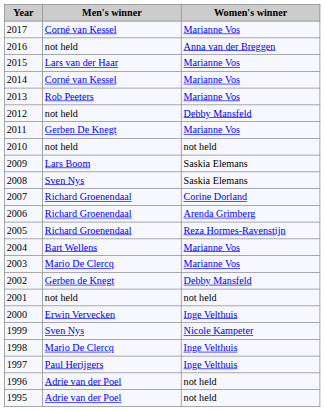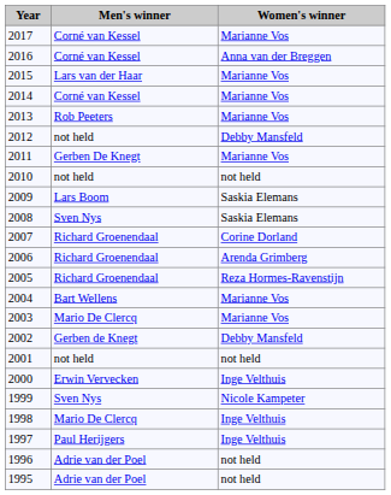 <table bgcolor="#f7f8ff" cellpadding="3" cellspacing="0" border="1" style="font-size: 95%; border: gray solid 1px; border-collapse: collapse;">
 <tr bgcolor="#CCCCCC">
 <td align="center" width="50"><strong>Year</strong></td>
 <td align="center" width="200"><strong>Men's winner</strong></td>
 <td align="center" width="200"><strong>Women's winner</strong></td>
 </tr>
 <tr align="left">
 <td>2017</td>
 <td> <a href='#'>Corné van Kessel</a></td>
 <td> <a href='#'>Marianne Vos</a></td>
 </tr>
 <tr align="left">
 <td>2016</td>
-<td>not held</td>
+<td> <a href='#'>Corné van Kessel</a></td>
 <td> <a href='#'>Anna van der Breggen</a></td>
 </tr>
 <tr align="left">
 <td>2015</td>
 <td> <a href='#'>Lars van der Haar</a></td>
 <td> <a href='#'>Marianne Vos</a></td>
 </tr>
 <tr align="left">
 <td>2014</td>
 <td> <a href='#'>Corné van Kessel</a></td>
 <td> <a href='#'>Marianne Vos</a></td>
 </tr>
 <tr align="left">
 <td>2013</td>
 <td> <a href='#'>Rob Peeters</a></td>
 <td> <a href='#'>Marianne Vos</a></td>
 </tr>
 <tr align="left">
 <td>2012</td>
 <td>not held</td>
 <td> <a href='#'>Debby Mansfeld</a></td>
 </tr>
 <tr align="left">
 <td>2011</td>
 <td> <a href='#'>Gerben De Knegt</a></td>
 <td> <a href='#'>Marianne Vos</a></td>
 </tr>
 <tr align="left">
 <td>2010</td>
 <td>not held</td>
 <td>not held</td>
 </tr>
 <tr align="left">
 <td>2009</td>
 <td> <a href='#'>Lars Boom</a></td>
 <td> Saskia Elemans</td>
 </tr>
 <tr align="left">
 <td>2008</td>
 <td> <a href='#'>Sven Nys</a></td>
 <td> Saskia Elemans</td>
 </tr>
 <tr align="left">
 <td>2007</td>
 <td> <a href='#'>Richard Groenendaal</a></td>
 <td> <a href='#'>Corine Dorland</a></td>
 </tr>
 <tr align="left">
 <td>2006</td>
 <td> <a href='#'>Richard Groenendaal</a></td>
 <td> <a href='#'>Arenda Grimberg</a></td>
 </tr>
 <tr align="left">
 <td>2005</td>
 <td> <a href='#'>Richard Groenendaal</a></td>
 <td> <a href='#'>Reza Hormes-Ravenstijn</a></td>
 </tr>
 <tr align="left">
 <td>2004</td>
 <td> <a href='#'>Bart Wellens</a></td>
 <td> <a href='#'>Marianne Vos</a></td>
 </tr>
 <tr align="left">
 <td>2003</td>
 <td> <a href='#'>Mario De Clercq</a></td>
 <td> <a href='#'>Marianne Vos</a></td>
 </tr>
 <tr align="left">
 <td>2002</td>
 <td> <a href='#'>Gerben de Knegt</a></td>
 <td> <a href='#'>Debby Mansfeld</a></td>
 </tr>
 <tr align="left">
 <td>2001</td>
 <td>not held</td>
 <td>not held</td>
 </tr>
 <tr align="left">
 <td>2000</td>
 <td> <a href='#'>Erwin Vervecken</a></td>
 <td> <a href='#'>Inge Velthuis</a></td>
 </tr>
 <tr align="left">
 <td>1999</td>
 <td> <a href='#'>Sven Nys</a></td>
 <td> <a href='#'>Nicole Kampeter</a></td>
 </tr>
 <tr align="left">
 <td>1998</td>
 <td> <a href='#'>Mario De Clercq</a></td>
 <td> <a href='#'>Inge Velthuis</a></td>
 </tr>
 <tr align="left">
 <td>1997</td>
 <td> <a href='#'>Paul Herijgers</a></td>
 <td> <a href='#'>Inge Velthuis</a></td>
 </tr>
 <tr align="left">
 <td>1996</td>
 <td> <a href='#'>Adrie van der Poel</a></td>
 <td>not held</td>
 </tr>
 <tr align="left">
 <td>1995</td>
 <td> <a href='#'>Adrie van der Poel</a></td>
 <td>not held</td>
 </tr>
 </table>
